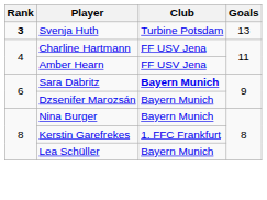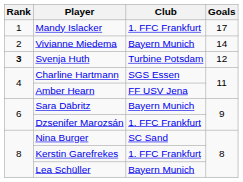 <table class="wikitable" style="text-align:center">
 <tr>
 <th>Rank</th>
 <th>Player</th>
 <th>Club</th>
 <th>Goals</th>
 </tr>
 <tr>
+<td>1</td>
+<td align="left"> <a href='#'>Mandy Islacker</a></td>
+<td align="left"><a href='#'>1. FFC Frankfurt</a></td>
+<td>17</td>
+</tr>
+<tr>
+<td>2</td>
+<td align="left"> <a href='#'>Vivianne Miedema</a></td>
+<td align="left"><a href='#'>Bayern Munich</a></td>
+<td>14</td>
+</tr>
+<tr>
 <td><strong>3</strong></td>
 <td align="left"> <a href='#'>Svenja Huth</a></td>
 <td align="left"><a href='#'>Turbine Potsdam</a></td>
-<td>13</td>
+<td>12</td>
 </tr>
 <tr>
 <td rowspan=2>4</td>
 <td align="left"> <a href='#'>Charline Hartmann</a></td>
-<td align="left"><a href='#'>FF USV Jena</a></td>
+<td align="left"><a href='#'>SGS Essen</a></td>
 <td rowspan=2>11</td>
 </tr>
 <tr>
 <td align="left"> <a href='#'>Amber Hearn</a></td>
 <td align="left"><a href='#'>FF USV Jena</a></td>
 </tr>
 <tr>
 <td rowspan=2>6</td>
 <td align="left"> <a href='#'>Sara Däbritz</a></td>
-<td align="left"><strong><a href='#'>Bayern Munich</a></strong></td>
+<td align="left"><a href='#'>Bayern Munich</a></td>
 <td rowspan=2>9</td>
 </tr>
 <tr>
 <td align="left"> <a href='#'>Dzsenifer Marozsán</a></td>
-<td align="left"><a href='#'>Bayern Munich</a></td>
+<td align="left"><a href='#'>1. FFC Frankfurt</a></td>
 </tr>
 <tr>
 <td rowspan=3>8</td>
 <td align="left"> <a href='#'>Nina Burger</a></td>
-<td align="left"><a href='#'>Bayern Munich</a></td>
+<td align="left"><a href='#'>SC Sand</a></td>
 <td rowspan=3>8</td>
 </tr>
 <tr>
 <td align="left"> <a href='#'>Kerstin Garefrekes</a></td>
 <td align="left"><a href='#'>1. FFC Frankfurt</a></td>
 </tr>
 <tr>
 <td align="left"> <a href='#'>Lea Schüller</a></td>
 <td align="left"><a href='#'>Bayern Munich</a></td>
 </tr>
 </table>
